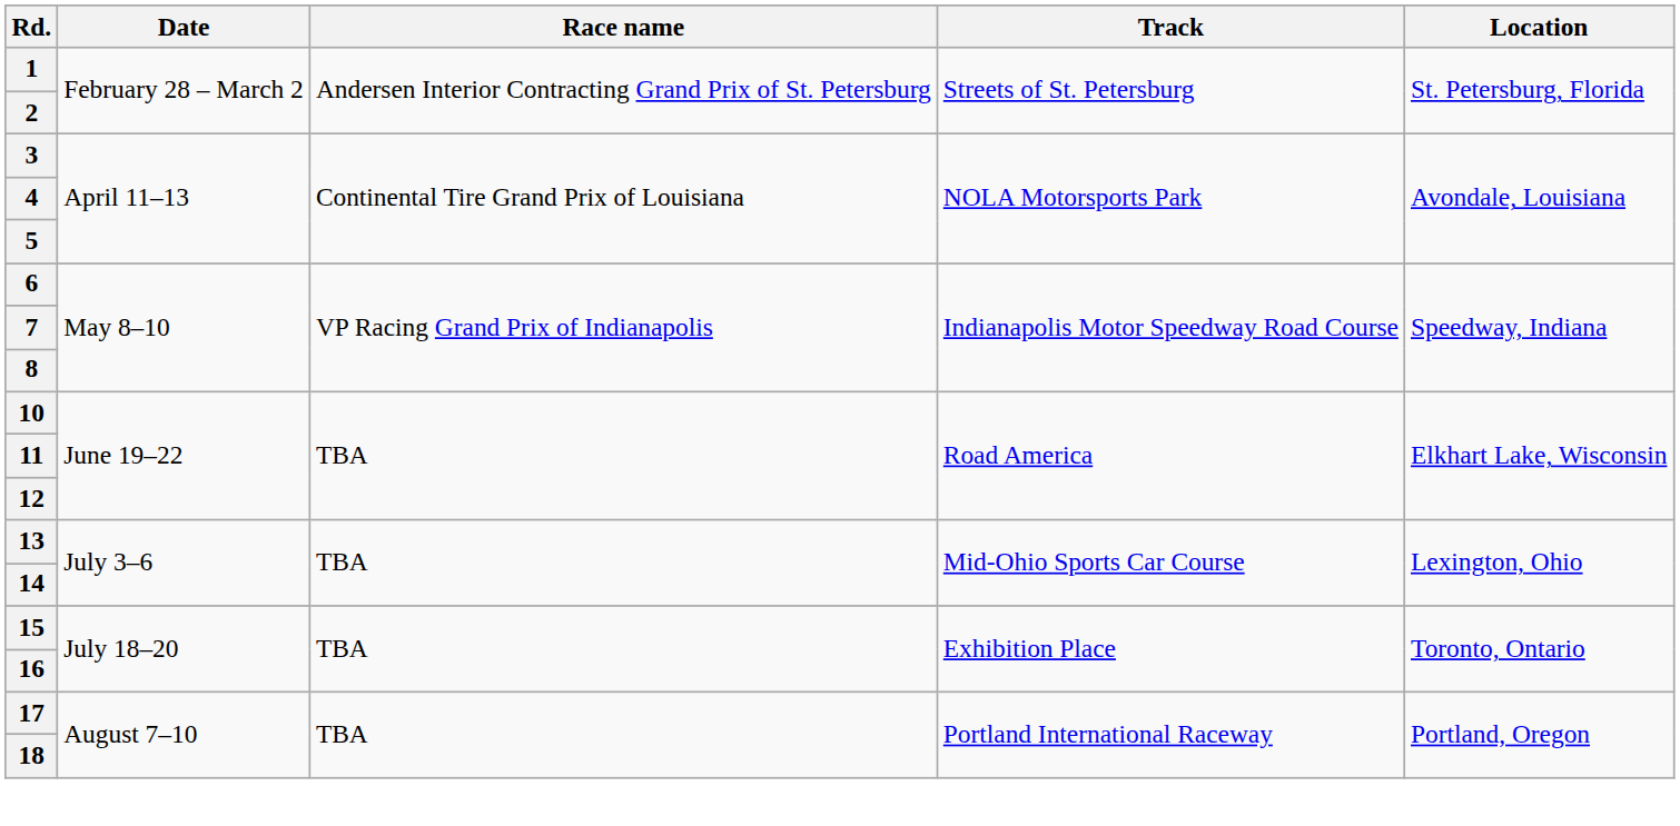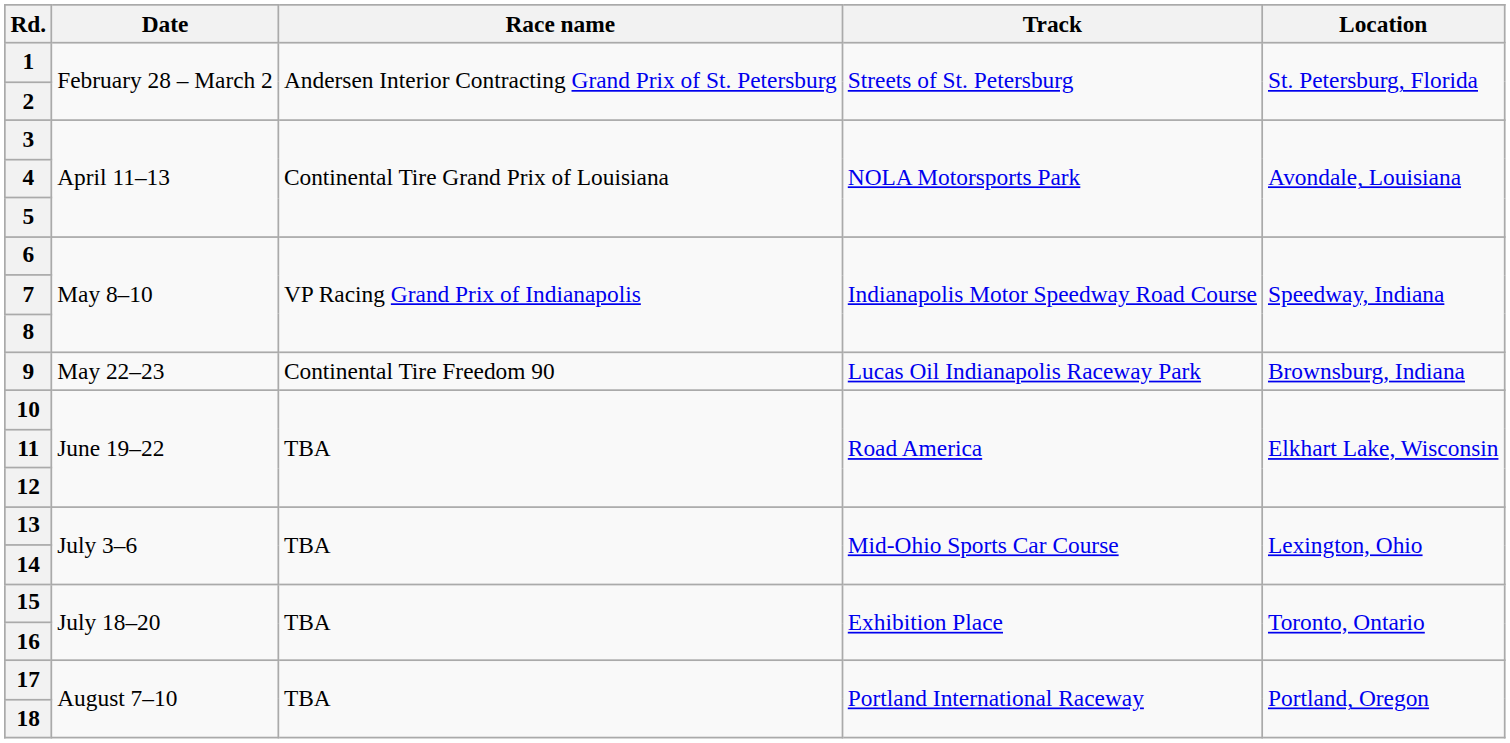 <table class="wikitable" style="font-size: 85%">
 <tr>
 <th>Rd.</th>
 <th>Date</th>
 <th>Race name</th>
 <th>Track</th>
 <th>Location</th>
 </tr>
 <tr>
 <th>1</th>
 <td rowspan="2">February 28 – March 2</td>
 <td rowspan="2">Andersen Interior Contracting <a href='#'>Grand Prix of St. Petersburg</a></td>
 <td rowspan="2"> <a href='#'>Streets of St. Petersburg</a></td>
 <td rowspan="2"><a href='#'>St. Petersburg, Florida</a></td>
 </tr>
 <tr>
 <th>2</th>
 </tr>
 <tr>
 <th>3</th>
 <td rowspan="3">April 11–13</td>
 <td rowspan="3">Continental Tire Grand Prix of Louisiana</td>
 <td rowspan="3"> <a href='#'>NOLA Motorsports Park</a></td>
 <td rowspan="3"><a href='#'>Avondale, Louisiana</a></td>
 </tr>
 <tr>
 <th>4</th>
 </tr>
 <tr>
 <th>5</th>
 </tr>
 <tr>
 <th>6</th>
 <td rowspan="3">May 8–10</td>
 <td rowspan="3">VP Racing <a href='#'>Grand Prix of Indianapolis</a></td>
 <td rowspan="3"> <a href='#'>Indianapolis Motor Speedway Road Course</a></td>
 <td rowspan="3"><a href='#'>Speedway, Indiana</a></td>
 </tr>
 <tr>
 <th>7</th>
 </tr>
 <tr>
 <th>8</th>
 </tr>
 <tr>
+<th>9</th>
+<td>May 22–23</td>
+<td>Continental Tire Freedom 90</td>
+<td> <a href='#'>Lucas Oil Indianapolis Raceway Park</a></td>
+<td><a href='#'>Brownsburg, Indiana</a></td>
+</tr>
+<tr>
 <th>10</th>
 <td rowspan="3">June 19–22</td>
 <td rowspan="3">TBA</td>
 <td rowspan="3"> <a href='#'>Road America</a></td>
 <td rowspan="3"><a href='#'>Elkhart Lake, Wisconsin</a></td>
 </tr>
 <tr>
 <th>11</th>
 </tr>
 <tr>
 <th>12</th>
 </tr>
 <tr>
 <th>13</th>
 <td rowspan="2">July 3–6</td>
 <td rowspan="2">TBA</td>
 <td rowspan="2"> <a href='#'>Mid-Ohio Sports Car Course</a></td>
 <td rowspan="2"><a href='#'>Lexington, Ohio</a></td>
 </tr>
 <tr>
 <th>14</th>
 </tr>
 <tr>
 <th>15</th>
 <td rowspan="2">July 18–20</td>
 <td rowspan="2">TBA</td>
 <td rowspan="2"> <a href='#'>Exhibition Place</a></td>
 <td rowspan="2"><a href='#'>Toronto, Ontario</a></td>
 </tr>
 <tr>
 <th>16</th>
 </tr>
 <tr>
 <th>17</th>
 <td rowspan="2">August 7–10</td>
 <td rowspan="2">TBA</td>
 <td rowspan="2"> <a href='#'>Portland International Raceway</a></td>
 <td rowspan="2"><a href='#'>Portland, Oregon</a></td>
 </tr>
 <tr>
 <th>18</th>
 </tr>
 </table>
